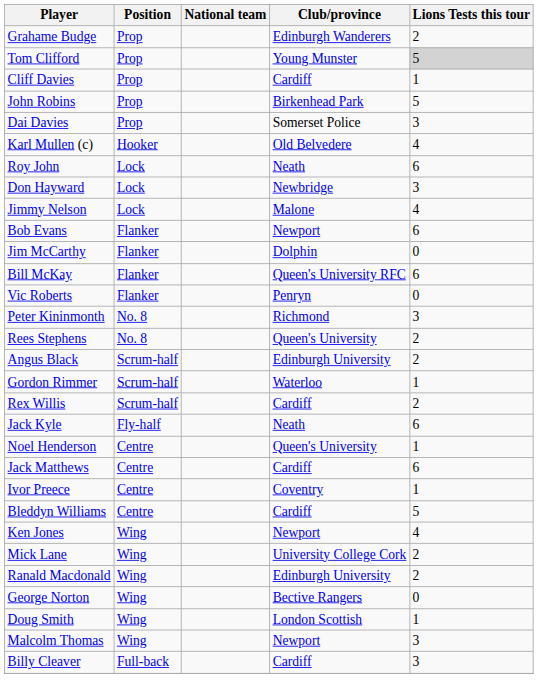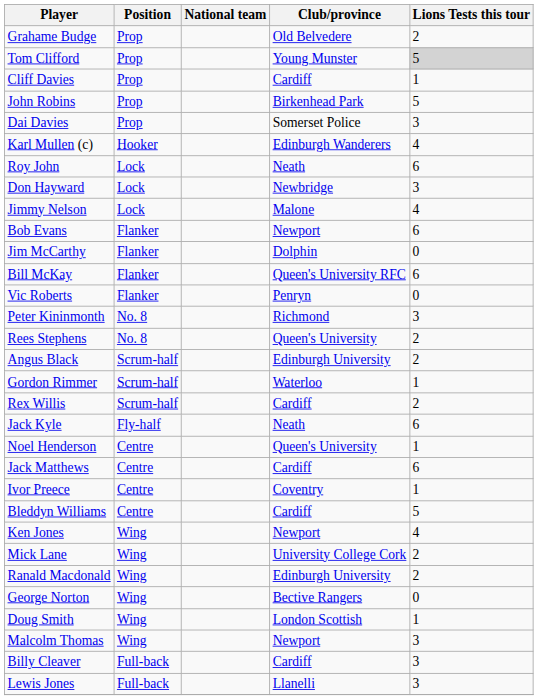 <table class="wikitable sortable">
 <tr>
 <th>Player</th>
 <th>Position</th>
 <th>National team</th>
 <th>Club/province</th>
 <th>Lions Tests this tour</th>
 </tr>
 <tr>
 <td><a href='#'>Grahame Budge</a></td>
 <td><a href='#'>Prop</a></td>
 <td></td>
-<td> <a href='#'>Edinburgh Wanderers</a></td>
+<td> <a href='#'>Old Belvedere</a></td>
 <td>2</td>
 </tr>
 <tr>
 <td><a href='#'>Tom Clifford</a></td>
 <td><a href='#'>Prop</a></td>
 <td></td>
 <td> <a href='#'>Young Munster</a></td>
 <td style="background: lightgrey;">5</td>
 </tr>
 <tr>
 <td><a href='#'>Cliff Davies</a></td>
 <td><a href='#'>Prop</a></td>
 <td></td>
 <td> <a href='#'>Cardiff</a></td>
 <td>1</td>
 </tr>
 <tr>
 <td><a href='#'>John Robins</a></td>
 <td><a href='#'>Prop</a></td>
 <td></td>
 <td> <a href='#'>Birkenhead Park</a></td>
 <td>5</td>
 </tr>
 <tr>
 <td><a href='#'>Dai Davies</a></td>
 <td><a href='#'>Prop</a></td>
 <td></td>
 <td> Somerset Police</td>
 <td>3</td>
 </tr>
 <tr>
 <td><a href='#'>Karl Mullen</a> (c)</td>
 <td><a href='#'>Hooker</a></td>
 <td></td>
-<td> <a href='#'>Old Belvedere</a></td>
+<td> <a href='#'>Edinburgh Wanderers</a></td>
 <td>4</td>
 </tr>
 <tr>
 <td><a href='#'>Roy John</a></td>
 <td><a href='#'>Lock</a></td>
 <td></td>
 <td> <a href='#'>Neath</a></td>
 <td>6</td>
 </tr>
 <tr>
 <td><a href='#'>Don Hayward</a></td>
 <td><a href='#'>Lock</a></td>
 <td></td>
 <td> <a href='#'>Newbridge</a></td>
 <td>3</td>
 </tr>
 <tr>
 <td><a href='#'>Jimmy Nelson</a></td>
 <td><a href='#'>Lock</a></td>
 <td></td>
 <td> <a href='#'>Malone</a></td>
 <td>4</td>
 </tr>
 <tr>
 <td><a href='#'>Bob Evans</a></td>
 <td><a href='#'>Flanker</a></td>
 <td></td>
 <td> <a href='#'>Newport</a></td>
 <td>6</td>
 </tr>
 <tr>
 <td><a href='#'>Jim McCarthy</a></td>
 <td><a href='#'>Flanker</a></td>
 <td></td>
 <td> <a href='#'>Dolphin</a></td>
 <td>0</td>
 </tr>
 <tr>
 <td><a href='#'>Bill McKay</a></td>
 <td><a href='#'>Flanker</a></td>
 <td></td>
 <td> <a href='#'>Queen's University RFC</a></td>
 <td>6</td>
 </tr>
 <tr>
 <td><a href='#'>Vic Roberts</a></td>
 <td><a href='#'>Flanker</a></td>
 <td></td>
 <td> <a href='#'>Penryn</a></td>
 <td>0</td>
 </tr>
 <tr>
 <td><a href='#'>Peter Kininmonth</a></td>
 <td><a href='#'>No. 8</a></td>
 <td></td>
 <td> <a href='#'>Richmond</a></td>
 <td>3</td>
 </tr>
 <tr>
 <td><a href='#'>Rees Stephens</a></td>
 <td><a href='#'>No. 8</a></td>
 <td></td>
 <td> <a href='#'>Queen's University</a></td>
 <td>2</td>
 </tr>
 <tr>
 <td><a href='#'>Angus Black</a></td>
 <td><a href='#'>Scrum-half</a></td>
 <td></td>
 <td> <a href='#'>Edinburgh University</a></td>
 <td>2</td>
 </tr>
 <tr>
 <td><a href='#'>Gordon Rimmer</a></td>
 <td><a href='#'>Scrum-half</a></td>
 <td></td>
 <td> <a href='#'>Waterloo</a></td>
 <td>1</td>
 </tr>
 <tr>
 <td><a href='#'>Rex Willis</a></td>
 <td><a href='#'>Scrum-half</a></td>
 <td></td>
 <td> <a href='#'>Cardiff</a></td>
 <td>2</td>
 </tr>
 <tr>
 <td><a href='#'>Jack Kyle</a></td>
 <td><a href='#'>Fly-half</a></td>
 <td></td>
 <td> <a href='#'>Neath</a></td>
 <td>6</td>
 </tr>
 <tr>
 <td><a href='#'>Noel Henderson</a></td>
 <td><a href='#'>Centre</a></td>
 <td></td>
 <td> <a href='#'>Queen's University</a></td>
 <td>1</td>
 </tr>
 <tr>
 <td><a href='#'>Jack Matthews</a></td>
 <td><a href='#'>Centre</a></td>
 <td></td>
 <td> <a href='#'>Cardiff</a></td>
 <td>6</td>
 </tr>
 <tr>
 <td><a href='#'>Ivor Preece</a></td>
 <td><a href='#'>Centre</a></td>
 <td></td>
 <td> <a href='#'>Coventry</a></td>
 <td>1</td>
 </tr>
 <tr>
 <td><a href='#'>Bleddyn Williams</a></td>
 <td><a href='#'>Centre</a></td>
 <td></td>
 <td> <a href='#'>Cardiff</a></td>
 <td>5</td>
 </tr>
 <tr>
 <td><a href='#'>Ken Jones</a></td>
 <td><a href='#'>Wing</a></td>
 <td></td>
 <td> <a href='#'>Newport</a></td>
 <td>4</td>
 </tr>
 <tr>
 <td><a href='#'>Mick Lane</a></td>
 <td><a href='#'>Wing</a></td>
 <td></td>
 <td> <a href='#'>University College Cork</a></td>
 <td>2</td>
 </tr>
 <tr>
 <td><a href='#'>Ranald Macdonald</a></td>
 <td><a href='#'>Wing</a></td>
 <td></td>
 <td> <a href='#'>Edinburgh University</a></td>
 <td>2</td>
 </tr>
 <tr>
 <td><a href='#'>George Norton</a></td>
 <td><a href='#'>Wing</a></td>
 <td></td>
 <td> <a href='#'>Bective Rangers</a></td>
 <td>0</td>
 </tr>
 <tr>
 <td><a href='#'>Doug Smith</a></td>
 <td><a href='#'>Wing</a></td>
 <td></td>
 <td> <a href='#'>London Scottish</a></td>
 <td>1</td>
 </tr>
 <tr>
 <td><a href='#'>Malcolm Thomas</a></td>
 <td><a href='#'>Wing</a></td>
 <td></td>
 <td> <a href='#'>Newport</a></td>
 <td>3</td>
 </tr>
 <tr>
 <td><a href='#'>Billy Cleaver</a></td>
 <td><a href='#'>Full-back</a></td>
 <td></td>
 <td> <a href='#'>Cardiff</a></td>
 <td>3</td>
 </tr>
 <tr>
+<td><a href='#'>Lewis Jones</a></td>
+<td><a href='#'>Full-back</a></td>
+<td></td>
+<td> <a href='#'>Llanelli</a></td>
+<td>3</td>
+</tr>
+<tr>
 </tr>
 </table>
